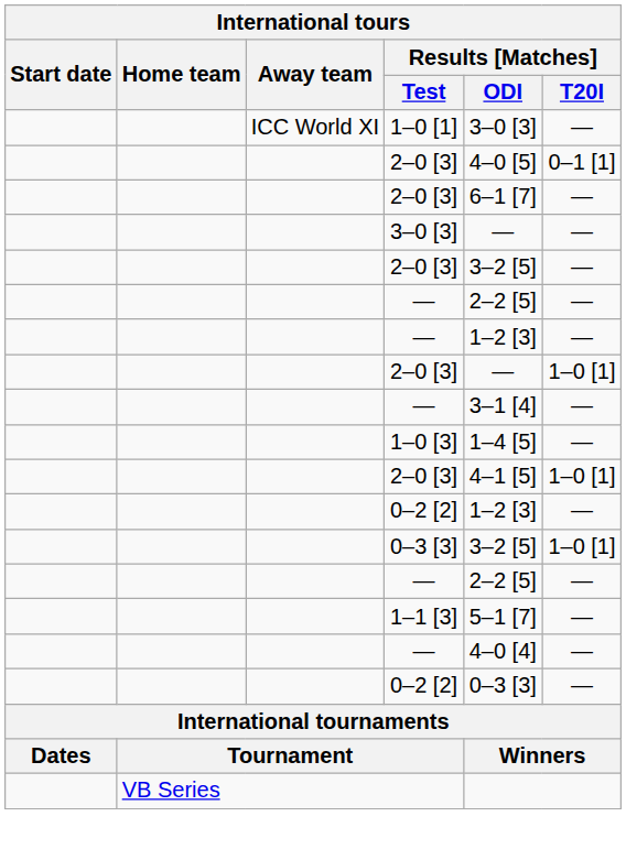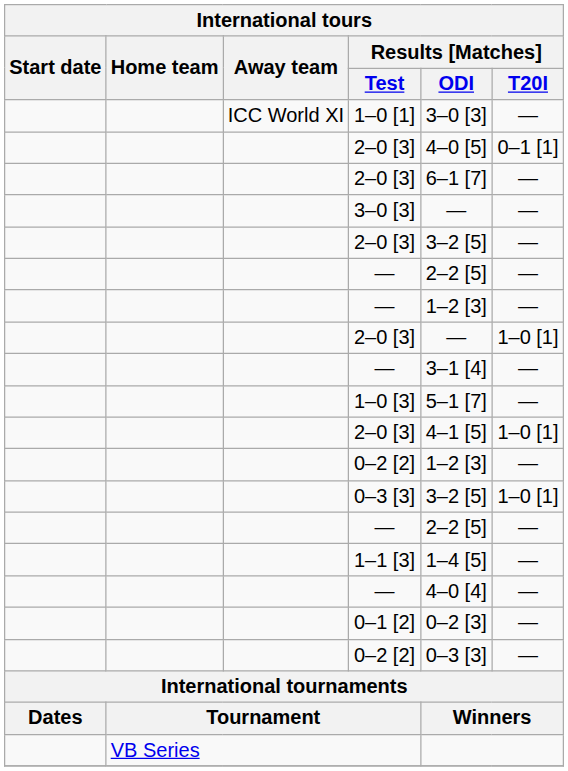 <table class="wikitable sortable" style="text-align:center; white-space:nowrap">
 <tr>
 <th colspan=6>International tours</th>
 </tr>
 <tr>
 <th rowspan=2>Start date</th>
 <th rowspan=2>Home team</th>
 <th rowspan=2>Away team</th>
 <th colspan=3 class="unsortable">Results [Matches]</th>
 </tr>
 <tr>
 <th width=50 class="unsortable"><a href='#'>Test</a></th>
 <th width=50 class="unsortable"><a href='#'>ODI</a></th>
 <th width=50 class="unsortable"><a href='#'>T20I</a></th>
 </tr>
 <tr>
 <td style="text-align:left"><a href='#'></a></td>
 <td style="text-align:left"></td>
 <td style="text-align:left">ICC World XI</td>
 <td>1–0 [1]</td>
 <td>3–0 [3]</td>
 <td>—</td>
 </tr>
 <tr>
 <td style="text-align:left"><a href='#'></a></td>
 <td style="text-align:left"></td>
 <td style="text-align:left"></td>
 <td>2–0 [3]</td>
 <td>4–0 [5]</td>
 <td>0–1 [1]</td>
 </tr>
 <tr>
 <td style="text-align:left"><a href='#'></a></td>
 <td style="text-align:left"></td>
 <td style="text-align:left"></td>
 <td>2–0 [3]</td>
 <td>6–1 [7]</td>
 <td>—</td>
 </tr>
 <tr>
 <td style="text-align:left"><a href='#'></a></td>
 <td style="text-align:left"></td>
 <td style="text-align:left"></td>
 <td>3–0 [3]</td>
 <td>—</td>
 <td>—</td>
 </tr>
 <tr>
 <td style="text-align:left"><a href='#'></a></td>
 <td style="text-align:left"></td>
 <td style="text-align:left"></td>
 <td>2–0 [3]</td>
 <td>3–2 [5]</td>
 <td>—</td>
 </tr>
 <tr>
 <td style="text-align:left"><a href='#'></a></td>
 <td style="text-align:left"></td>
 <td style="text-align:left"></td>
 <td>—</td>
 <td>2–2 [5]</td>
 <td>—</td>
 </tr>
 <tr>
 <td style="text-align:left"><a href='#'></a></td>
 <td style="text-align:left"></td>
 <td style="text-align:left"></td>
 <td>—</td>
 <td>1–2 [3]</td>
 <td>—</td>
 </tr>
 <tr>
 <td style="text-align:left"><a href='#'></a></td>
 <td style="text-align:left"></td>
 <td style="text-align:left"></td>
 <td>2–0 [3]</td>
 <td>—</td>
 <td>1–0 [1]</td>
 </tr>
 <tr>
 <td style="text-align:left"><a href='#'></a></td>
 <td style="text-align:left"></td>
 <td style="text-align:left"></td>
 <td>—</td>
 <td>3–1 [4]</td>
 <td>—</td>
 </tr>
 <tr>
 <td style="text-align:left"><a href='#'></a></td>
 <td style="text-align:left"></td>
 <td style="text-align:left"></td>
 <td>1–0 [3]</td>
-<td>1–4 [5]</td>
+<td>5–1 [7]</td>
 <td>—</td>
 </tr>
 <tr>
 <td style="text-align:left"><a href='#'></a></td>
 <td style="text-align:left"></td>
 <td style="text-align:left"></td>
 <td>2–0 [3]</td>
 <td>4–1 [5]</td>
 <td>1–0 [1]</td>
 </tr>
 <tr>
 <td style="text-align:left"><a href='#'></a></td>
 <td style="text-align:left"></td>
 <td style="text-align:left"></td>
 <td>0–2 [2]</td>
 <td>1–2 [3]</td>
 <td>—</td>
 </tr>
 <tr>
 <td style="text-align:left"><a href='#'></a></td>
 <td style="text-align:left"></td>
 <td style="text-align:left"></td>
 <td>0–3 [3]</td>
 <td>3–2 [5]</td>
 <td>1–0 [1]</td>
 </tr>
 <tr>
 <td style="text-align:left"><a href='#'></a></td>
 <td style="text-align:left"></td>
 <td style="text-align:left"></td>
 <td>—</td>
 <td>2–2 [5]</td>
 <td>—</td>
 </tr>
 <tr>
 <td style="text-align:left"><a href='#'></a></td>
 <td style="text-align:left"></td>
 <td style="text-align:left"></td>
 <td>1–1 [3]</td>
-<td>5–1 [7]</td>
+<td>1–4 [5]</td>
 <td>—</td>
 </tr>
 <tr>
 <td style="text-align:left"><a href='#'></a></td>
 <td style="text-align:left"></td>
 <td style="text-align:left"></td>
 <td>—</td>
 <td>4–0 [4]</td>
+<td>—</td>
+</tr>
+<tr>
+<td style="text-align:left"><a href='#'></a></td>
+<td style="text-align:left"></td>
+<td style="text-align:left"></td>
+<td>0–1 [2]</td>
+<td>0–2 [3]</td>
 <td>—</td>
 </tr>
 <tr>
 <td style="text-align:left"><a href='#'></a></td>
 <td style="text-align:left"></td>
 <td style="text-align:left"></td>
 <td>0–2 [2]</td>
 <td>0–3 [3]</td>
 <td>—</td>
 </tr>
 <tr class="sortbottom">
 <th colspan=6>International tournaments</th>
 </tr>
 <tr class="sortbottom">
 <th>Dates</th>
 <th colspan=3>Tournament</th>
 <th colspan=2>Winners</th>
 </tr>
 <tr class="sortbottom">
 <td style="text-align:left"><a href='#'></a></td>
 <td style="text-align:left" colspan=3> <a href='#'>VB Series</a></td>
 <td style="text-align:left" colspan=2></td>
 </tr>
 <tr class="sortbottom">
 </tr>
 </table>
